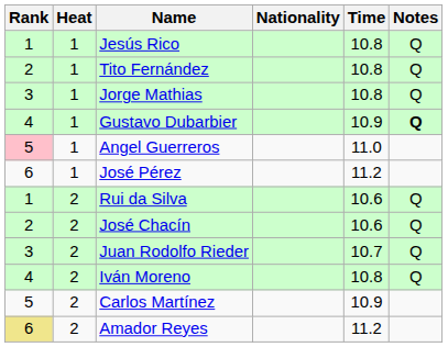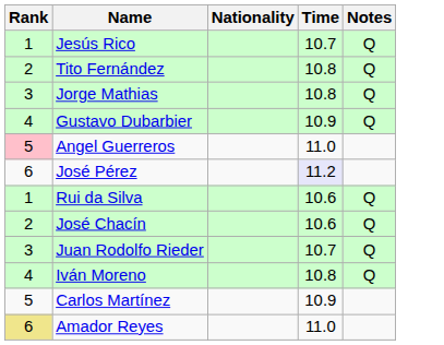 <table class="wikitable sortable" style="text-align:center">
 <tr>
 <th>Rank</th>
-<th>Heat</th>
 <th>Name</th>
 <th>Nationality</th>
 <th>Time</th>
 <th>Notes</th>
 </tr>
 <tr bgcolor=ccffcc>
 <td>1</td>
-<td>1</td>
 <td align=left><a href='#'>Jesús Rico</a></td>
 <td align=left></td>
-<td>10.8</td>
+<td>10.7</td>
 <td>Q</td>
 </tr>
 <tr bgcolor=ccffcc>
 <td>2</td>
-<td>1</td>
 <td align=left><a href='#'>Tito Fernández</a></td>
 <td align=left></td>
 <td>10.8</td>
 <td>Q</td>
 </tr>
 <tr bgcolor=ccffcc>
 <td>3</td>
-<td>1</td>
 <td align=left><a href='#'>Jorge Mathias</a></td>
 <td align=left></td>
 <td>10.8</td>
 <td>Q</td>
 </tr>
 <tr bgcolor=ccffcc>
 <td>4</td>
-<td>1</td>
 <td align=left><a href='#'>Gustavo Dubarbier</a></td>
 <td align=left></td>
 <td>10.9</td>
-<td><strong>Q</strong></td>
+<td>Q</td>
 </tr>
 <tr>
 <td style="background: pink;">5</td>
-<td>1</td>
 <td align=left><a href='#'>Angel Guerreros</a></td>
 <td align=left></td>
 <td>11.0</td>
 <td></td>
 </tr>
 <tr>
 <td>6</td>
-<td>1</td>
 <td align=left><a href='#'>José Pérez</a></td>
 <td align=left></td>
-<td>11.2</td>
+<td style="background: lavender;">11.2</td>
 <td></td>
 </tr>
 <tr bgcolor=ccffcc>
 <td>1</td>
-<td>2</td>
 <td align=left><a href='#'>Rui da Silva</a></td>
 <td align=left></td>
 <td>10.6</td>
 <td>Q</td>
 </tr>
 <tr bgcolor=ccffcc>
-<td>2</td>
 <td>2</td>
 <td align=left><a href='#'>José Chacín</a></td>
 <td align=left></td>
 <td>10.6</td>
 <td>Q</td>
 </tr>
 <tr bgcolor=ccffcc>
 <td>3</td>
-<td>2</td>
 <td align=left><a href='#'>Juan Rodolfo Rieder</a></td>
 <td align=left></td>
 <td>10.7</td>
 <td>Q</td>
 </tr>
 <tr bgcolor=ccffcc>
 <td>4</td>
-<td>2</td>
 <td align=left><a href='#'>Iván Moreno</a></td>
 <td align=left></td>
 <td>10.8</td>
 <td>Q</td>
 </tr>
 <tr>
 <td>5</td>
-<td>2</td>
 <td align=left><a href='#'>Carlos Martínez</a></td>
 <td align=left></td>
 <td>10.9</td>
 <td></td>
 </tr>
 <tr>
 <td style="background: khaki;">6</td>
-<td>2</td>
 <td align=left><a href='#'>Amador Reyes</a></td>
 <td align=left></td>
-<td>11.2</td>
+<td>11.0</td>
 <td></td>
 </tr>
 </table>
